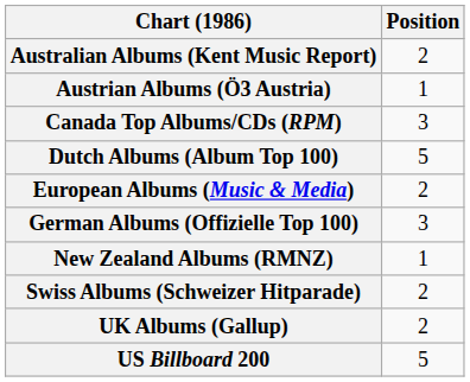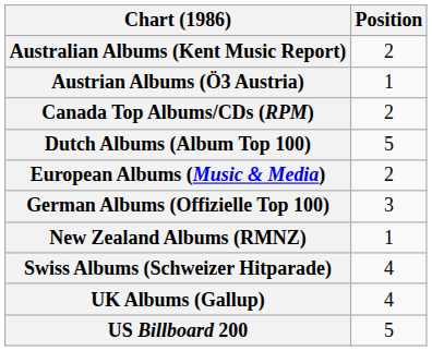 <table class="wikitable sortable plainrowheaders" style="text-align:center">
 <tr>
 <th scope="col">Chart (1986)</th>
 <th scope="col">Position</th>
 </tr>
 <tr>
 <th scope="row">Australian Albums (Kent Music Report)</th>
 <td>2</td>
 </tr>
 <tr>
 <th scope="row">Austrian Albums (Ö3 Austria)</th>
 <td>1</td>
 </tr>
 <tr>
 <th scope="row">Canada Top Albums/CDs (<em>RPM</em>)</th>
-<td>3</td>
+<td>2</td>
 </tr>
 <tr>
 <th scope="row">Dutch Albums (Album Top 100)</th>
 <td>5</td>
 </tr>
 <tr>
 <th scope="row">European Albums (<em><a href='#'>Music & Media</a></em>)</th>
 <td>2</td>
 </tr>
 <tr>
 <th scope="row">German Albums (Offizielle Top 100)</th>
 <td>3</td>
 </tr>
 <tr>
 <th scope="row">New Zealand Albums (RMNZ)</th>
 <td>1</td>
 </tr>
 <tr>
 <th scope="row">Swiss Albums (Schweizer Hitparade)</th>
-<td>2</td>
+<td>4</td>
 </tr>
 <tr>
 <th scope="row">UK Albums (Gallup)</th>
-<td>2</td>
+<td>4</td>
 </tr>
 <tr>
 <th scope="row">US <em>Billboard</em> 200</th>
 <td>5</td>
 </tr>
 </table>
